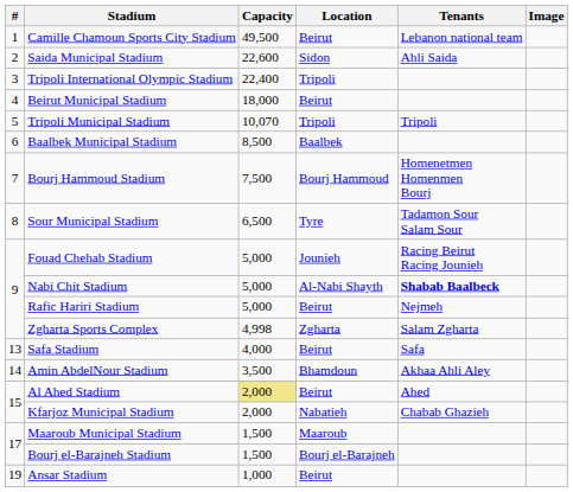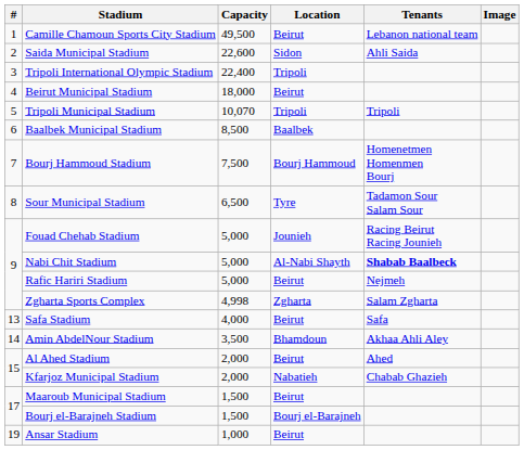 <table class="wikitable sortable">
 <tr>
 <th>#</th>
 <th>Stadium</th>
 <th>Capacity</th>
 <th>Location</th>
 <th>Tenants</th>
 <th>Image</th>
 </tr>
 <tr>
 <td align="center">1</td>
 <td><a href='#'>Camille Chamoun Sports City Stadium</a></td>
 <td>49,500</td>
 <td><a href='#'>Beirut</a></td>
 <td><a href='#'>Lebanon national team</a></td>
 <td></td>
 </tr>
 <tr>
 <td align="center">2</td>
 <td><a href='#'>Saida Municipal Stadium</a></td>
 <td>22,600</td>
 <td><a href='#'>Sidon</a></td>
 <td><a href='#'>Ahli Saida</a></td>
 <td></td>
 </tr>
 <tr>
 <td align="center">3</td>
 <td><a href='#'>Tripoli International Olympic Stadium</a></td>
 <td>22,400</td>
 <td><a href='#'>Tripoli</a></td>
 <td></td>
 <td></td>
 </tr>
 <tr>
 <td align="center">4</td>
 <td><a href='#'>Beirut Municipal Stadium</a></td>
 <td>18,000</td>
 <td><a href='#'>Beirut</a></td>
 <td></td>
 <td></td>
 </tr>
 <tr>
 <td align="center">5</td>
 <td><a href='#'>Tripoli Municipal Stadium</a></td>
 <td>10,070</td>
 <td><a href='#'>Tripoli</a></td>
 <td><a href='#'>Tripoli</a></td>
 <td></td>
 </tr>
 <tr>
 <td align="center">6</td>
 <td><a href='#'>Baalbek Municipal Stadium</a></td>
 <td>8,500</td>
 <td><a href='#'>Baalbek</a></td>
 <td></td>
 <td></td>
 </tr>
 <tr>
 <td align="center">7</td>
 <td><a href='#'>Bourj Hammoud Stadium</a></td>
 <td>7,500</td>
 <td><a href='#'>Bourj Hammoud</a></td>
 <td><a href='#'>Homenetmen</a><br><a href='#'>Homenmen</a><br><a href='#'>Bourj</a></td>
 <td></td>
 </tr>
 <tr>
 <td align="center">8</td>
 <td><a href='#'>Sour Municipal Stadium</a></td>
 <td>6,500</td>
 <td><a href='#'>Tyre</a></td>
 <td><a href='#'>Tadamon Sour</a><br><a href='#'>Salam Sour</a></td>
 <td></td>
 </tr>
 <tr>
 <td align="center" rowspan="4">9</td>
 <td><a href='#'>Fouad Chehab Stadium</a></td>
 <td>5,000</td>
 <td><a href='#'>Jounieh</a></td>
 <td><a href='#'>Racing Beirut</a><br><a href='#'>Racing Jounieh</a></td>
 <td></td>
 </tr>
 <tr>
 <td><a href='#'>Nabi Chit Stadium</a></td>
 <td>5,000</td>
 <td><a href='#'>Al-Nabi Shayth</a></td>
 <td><strong><a href='#'>Shabab Baalbeck</a></strong></td>
 <td></td>
 </tr>
 <tr>
 <td><a href='#'>Rafic Hariri Stadium</a></td>
 <td>5,000</td>
 <td><a href='#'>Beirut</a></td>
 <td><a href='#'>Nejmeh</a></td>
 <td></td>
 </tr>
 <tr>
 <td><a href='#'>Zgharta Sports Complex</a></td>
 <td>4,998</td>
 <td><a href='#'>Zgharta</a></td>
 <td><a href='#'>Salam Zgharta</a></td>
 <td></td>
 </tr>
 <tr>
 <td align="center">13</td>
 <td><a href='#'>Safa Stadium</a></td>
 <td>4,000</td>
 <td><a href='#'>Beirut</a></td>
 <td><a href='#'>Safa</a></td>
 <td></td>
 </tr>
 <tr>
 <td align="center">14</td>
 <td><a href='#'>Amin AbdelNour Stadium</a></td>
 <td>3,500</td>
 <td><a href='#'>Bhamdoun</a></td>
 <td><a href='#'>Akhaa Ahli Aley</a></td>
 <td></td>
 </tr>
 <tr>
 <td align="center" rowspan="2">15</td>
 <td><a href='#'>Al Ahed Stadium</a></td>
-<td style="background: khaki;">2,000</td>
+<td>2,000</td>
 <td><a href='#'>Beirut</a></td>
 <td><a href='#'>Ahed</a></td>
 <td></td>
 </tr>
 <tr>
 <td><a href='#'>Kfarjoz Municipal Stadium</a></td>
 <td>2,000</td>
 <td><a href='#'>Nabatieh</a></td>
 <td><a href='#'>Chabab Ghazieh</a></td>
 <td></td>
 </tr>
 <tr>
 <td align="center" rowspan="2">17</td>
 <td><a href='#'>Maaroub Municipal Stadium</a></td>
 <td>1,500</td>
-<td><a href='#'>Maaroub</a></td>
+<td><a href='#'>Beirut</a></td>
 <td></td>
 <td></td>
 </tr>
 <tr>
 <td><a href='#'>Bourj el-Barajneh Stadium</a></td>
 <td>1,500</td>
 <td><a href='#'>Bourj el-Barajneh</a></td>
 <td></td>
 <td></td>
 </tr>
 <tr>
 <td align="center">19</td>
 <td><a href='#'>Ansar Stadium</a></td>
 <td>1,000</td>
 <td><a href='#'>Beirut</a></td>
 <td></td>
 <td></td>
 </tr>
 </table>
